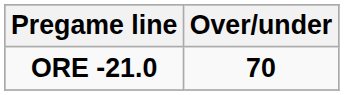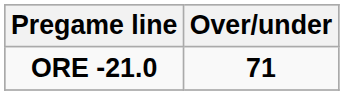 <table class="wikitable">
 <tr align="center">
 <th style=>Pregame line</th>
 <th style=>Over/under</th>
 </tr>
 <tr align="center">
 <td><strong>ORE -21.0</strong></td>
-<td><strong>70</strong></td>
+<td><strong>71</strong></td>
 </tr>
 </table>
